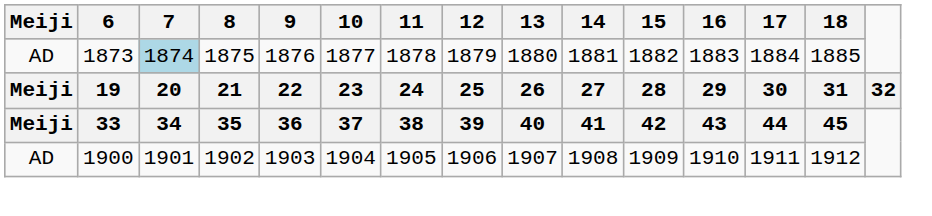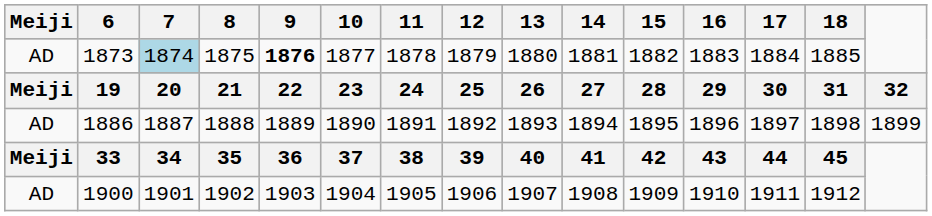 <table class="wikitable" style="text-align:center">
 <tr>
 <th>Meiji</th>
 <th>6</th>
 <th>7</th>
 <th>8</th>
 <th>9</th>
 <th>10</th>
 <th>11</th>
 <th>12</th>
 <th>13</th>
 <th>14</th>
 <th>15</th>
 <th>16</th>
 <th>17</th>
 <th>18</th>
 </tr>
 <tr>
 <td>AD</td>
 <td>1873</td>
 <td style="background: lightblue;">1874</td>
 <td>1875</td>
-<td>1876</td>
+<td><strong>1876</strong></td>
 <td>1877</td>
 <td>1878</td>
 <td>1879</td>
 <td>1880</td>
 <td>1881</td>
 <td>1882</td>
 <td>1883</td>
 <td>1884</td>
 <td>1885</td>
 </tr>
 <tr>
 <th>Meiji</th>
 <th>19</th>
 <th>20</th>
 <th>21</th>
 <th>22</th>
 <th>23</th>
 <th>24</th>
 <th>25</th>
 <th>26</th>
 <th>27</th>
 <th>28</th>
 <th>29</th>
 <th>30</th>
 <th>31</th>
 <th>32</th>
+</tr>
+<tr>
+<td>AD</td>
+<td>1886</td>
+<td>1887</td>
+<td>1888</td>
+<td>1889</td>
+<td>1890</td>
+<td>1891</td>
+<td>1892</td>
+<td>1893</td>
+<td>1894</td>
+<td>1895</td>
+<td>1896</td>
+<td>1897</td>
+<td>1898</td>
+<td>1899</td>
 </tr>
 <tr>
 <th>Meiji</th>
 <th>33</th>
 <th>34</th>
 <th>35</th>
 <th>36</th>
 <th>37</th>
 <th>38</th>
 <th>39</th>
 <th>40</th>
 <th>41</th>
 <th>42</th>
 <th>43</th>
 <th>44</th>
 <th>45</th>
 </tr>
 <tr>
 <td>AD</td>
 <td>1900</td>
 <td>1901</td>
 <td>1902</td>
 <td>1903</td>
 <td>1904</td>
 <td>1905</td>
 <td>1906</td>
 <td>1907</td>
 <td>1908</td>
 <td>1909</td>
 <td>1910</td>
 <td>1911</td>
 <td>1912</td>
 </tr>
 </table>
